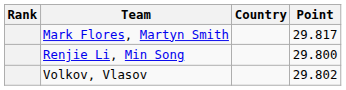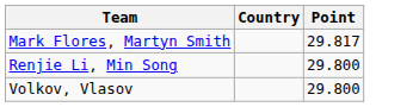 <table class="wikitable sortable">
 <tr>
-<th>Rank</th>
 <th>Team</th>
 <th>Country</th>
 <th>Point</th>
 </tr>
 <tr>
-<th></th>
 <td><a href='#'>Mark Flores</a>, <a href='#'>Martyn Smith</a></td>
 <td></td>
 <td>29.817</td>
 </tr>
 <tr>
-<th></th>
 <td><a href='#'>Renjie Li</a>, <a href='#'>Min Song</a></td>
 <td></td>
 <td>29.800</td>
 </tr>
 <tr>
-<th></th>
 <td>Volkov, Vlasov</td>
 <td></td>
-<td>29.802</td>
+<td>29.800</td>
 </tr>
 </table>
